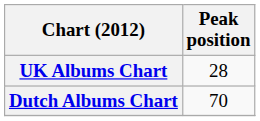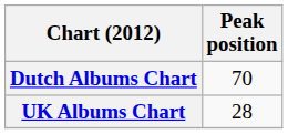 <table class="wikitable sortable plainrowheaders">
 <tr>
 <th>Chart (2012)</th>
 <th>Peak<br>position</th>
 </tr>
 <tr>
+<th scope="row"><a href='#'>Dutch Albums Chart</a></th>
+<td style="text-align:center;">70</td>
+</tr>
+<tr>
 <th scope="row"><a href='#'>UK Albums Chart</a></th>
 <td style="text-align:center;">28</td>
 </tr>
 <tr>
-<th scope="row"><a href='#'>Dutch Albums Chart</a></th>
-<td style="text-align:center;">70</td>
-</tr>
-<tr>
 </tr>
 </table>
